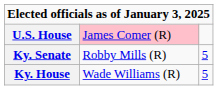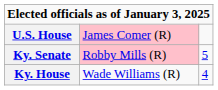 <table class=wikitable>
 <tr>
 <td colspan="3"><strong>Elected officials as of January 3, 2025</strong></td>
 </tr>
 <tr>
 <th scope=row><a href='#'>U.S. House</a></th>
 <td style="background: pink;"><a href='#'>James Comer</a> (R)</td>
 <td></td>
 </tr>
 <tr>
 <th scope=row><a href='#'>Ky. Senate</a></th>
-<td><a href='#'>Robby Mills</a> (R)</td>
+<td style="background: pink;"><a href='#'>Robby Mills</a> (R)</td>
 <td><a href='#'>5</a></td>
 </tr>
 <tr>
 <th scope=row><a href='#'>Ky. House</a></th>
 <td><a href='#'>Wade Williams</a> (R)</td>
-<td><a href='#'>5</a></td>
+<td><a href='#'>4</a></td>
 </tr>
 </table>
